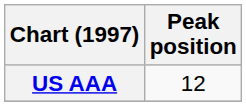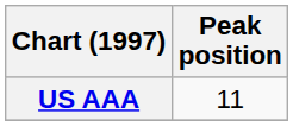 <table class="wikitable sortable plainrowheaders">
 <tr>
 <th>Chart (1997)</th>
 <th>Peak<br>position</th>
 </tr>
 <tr>
 <th scope="row"><a href='#'>US AAA</a></th>
-<td style="text-align:center;">12</td>
+<td style="text-align:center;">11</td>
 </tr>
 <tr>
 </tr>
 </table>
